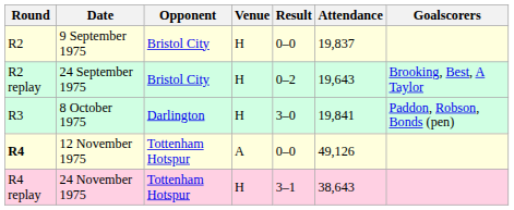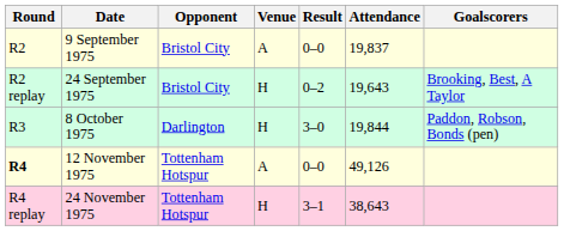 <table class="wikitable">
 <tr>
 <th>Round</th>
 <th>Date</th>
 <th>Opponent</th>
 <th>Venue</th>
 <th>Result</th>
 <th>Attendance</th>
 <th>Goalscorers</th>
 </tr>
 <tr style="background-color: #ffffdd;">
 <td>R2</td>
 <td>9 September 1975</td>
 <td><a href='#'>Bristol City</a></td>
-<td>H</td>
+<td>A</td>
 <td>0–0</td>
 <td>19,837</td>
 <td></td>
 </tr>
 <tr style="background-color: #d0ffe3;">
 <td>R2 replay</td>
 <td>24 September 1975</td>
 <td><a href='#'>Bristol City</a></td>
 <td>H</td>
 <td>0–2</td>
 <td>19,643</td>
 <td><a href='#'>Brooking</a>, <a href='#'>Best</a>, <a href='#'>A Taylor</a></td>
 </tr>
 <tr style="background-color: #d0ffe3;">
 <td>R3</td>
 <td>8 October 1975</td>
 <td><a href='#'>Darlington</a></td>
 <td>H</td>
 <td>3–0</td>
-<td>19,841</td>
+<td>19,844</td>
 <td><a href='#'>Paddon</a>, <a href='#'>Robson</a>, <a href='#'>Bonds</a> (pen)</td>
 </tr>
 <tr style="background-color: #ffffdd;">
 <td><strong>R4</strong></td>
 <td>12 November 1975</td>
 <td><a href='#'>Tottenham Hotspur</a></td>
 <td>A</td>
 <td>0–0</td>
 <td>49,126</td>
 <td></td>
 </tr>
 <tr style="background-color: #ffd0e3;">
 <td>R4 replay</td>
 <td>24 November 1975</td>
 <td><a href='#'>Tottenham Hotspur</a></td>
 <td>H</td>
 <td>3–1</td>
 <td>38,643</td>
 <td></td>
 </tr>
 </table>
